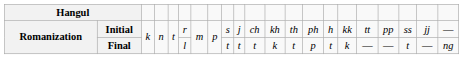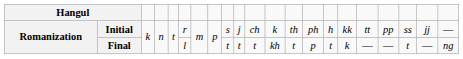 <table class=wikitable width=700 style="text-align:center;">
 <tr>
 <th colspan=2>Hangul</th>
 <td></td>
 <td></td>
 <td></td>
 <td></td>
 <td></td>
 <td></td>
 <td></td>
 <td></td>
 <td></td>
 <td></td>
 <td></td>
 <td></td>
 <td></td>
 <td></td>
 <td></td>
 <td></td>
 <td></td>
 <td></td>
 <td></td>
 </tr>
 <tr>
 <th rowspan=2>Romanization</th>
 <th>Initial</th>
 <td rowspan="2"><em>k</em></td>
 <td rowspan="2"><em>n</em></td>
 <td rowspan="2"><em>t</em></td>
 <td><em>r</em></td>
 <td rowspan="2"><em>m</em></td>
 <td rowspan="2"><em>p</em></td>
 <td><em>s</em></td>
 <td><em>j</em></td>
 <td><em>ch</em></td>
-<td><em>kh</em></td>
+<td><em>k</em></td>
 <td><em>th</em></td>
 <td><em>ph</em></td>
 <td><em>h</em></td>
 <td><em>kk</em></td>
 <td><em>tt</em></td>
 <td><em>pp</em></td>
 <td><em>ss</em></td>
 <td><em>jj</em></td>
 <td>—</td>
 </tr>
 <tr>
 <th>Final</th>
 <td><em>l</em></td>
 <td><em>t</em></td>
 <td><em>t</em></td>
 <td><em>t</em></td>
-<td><em>k</em></td>
+<td><em>kh</em></td>
 <td><em>t</em></td>
 <td><em>p</em></td>
 <td><em>t</em></td>
 <td><em>k</em></td>
 <td>—</td>
 <td>—</td>
 <td><em>t</em></td>
 <td>—</td>
 <td><em>ng</em></td>
 </tr>
 </table>
